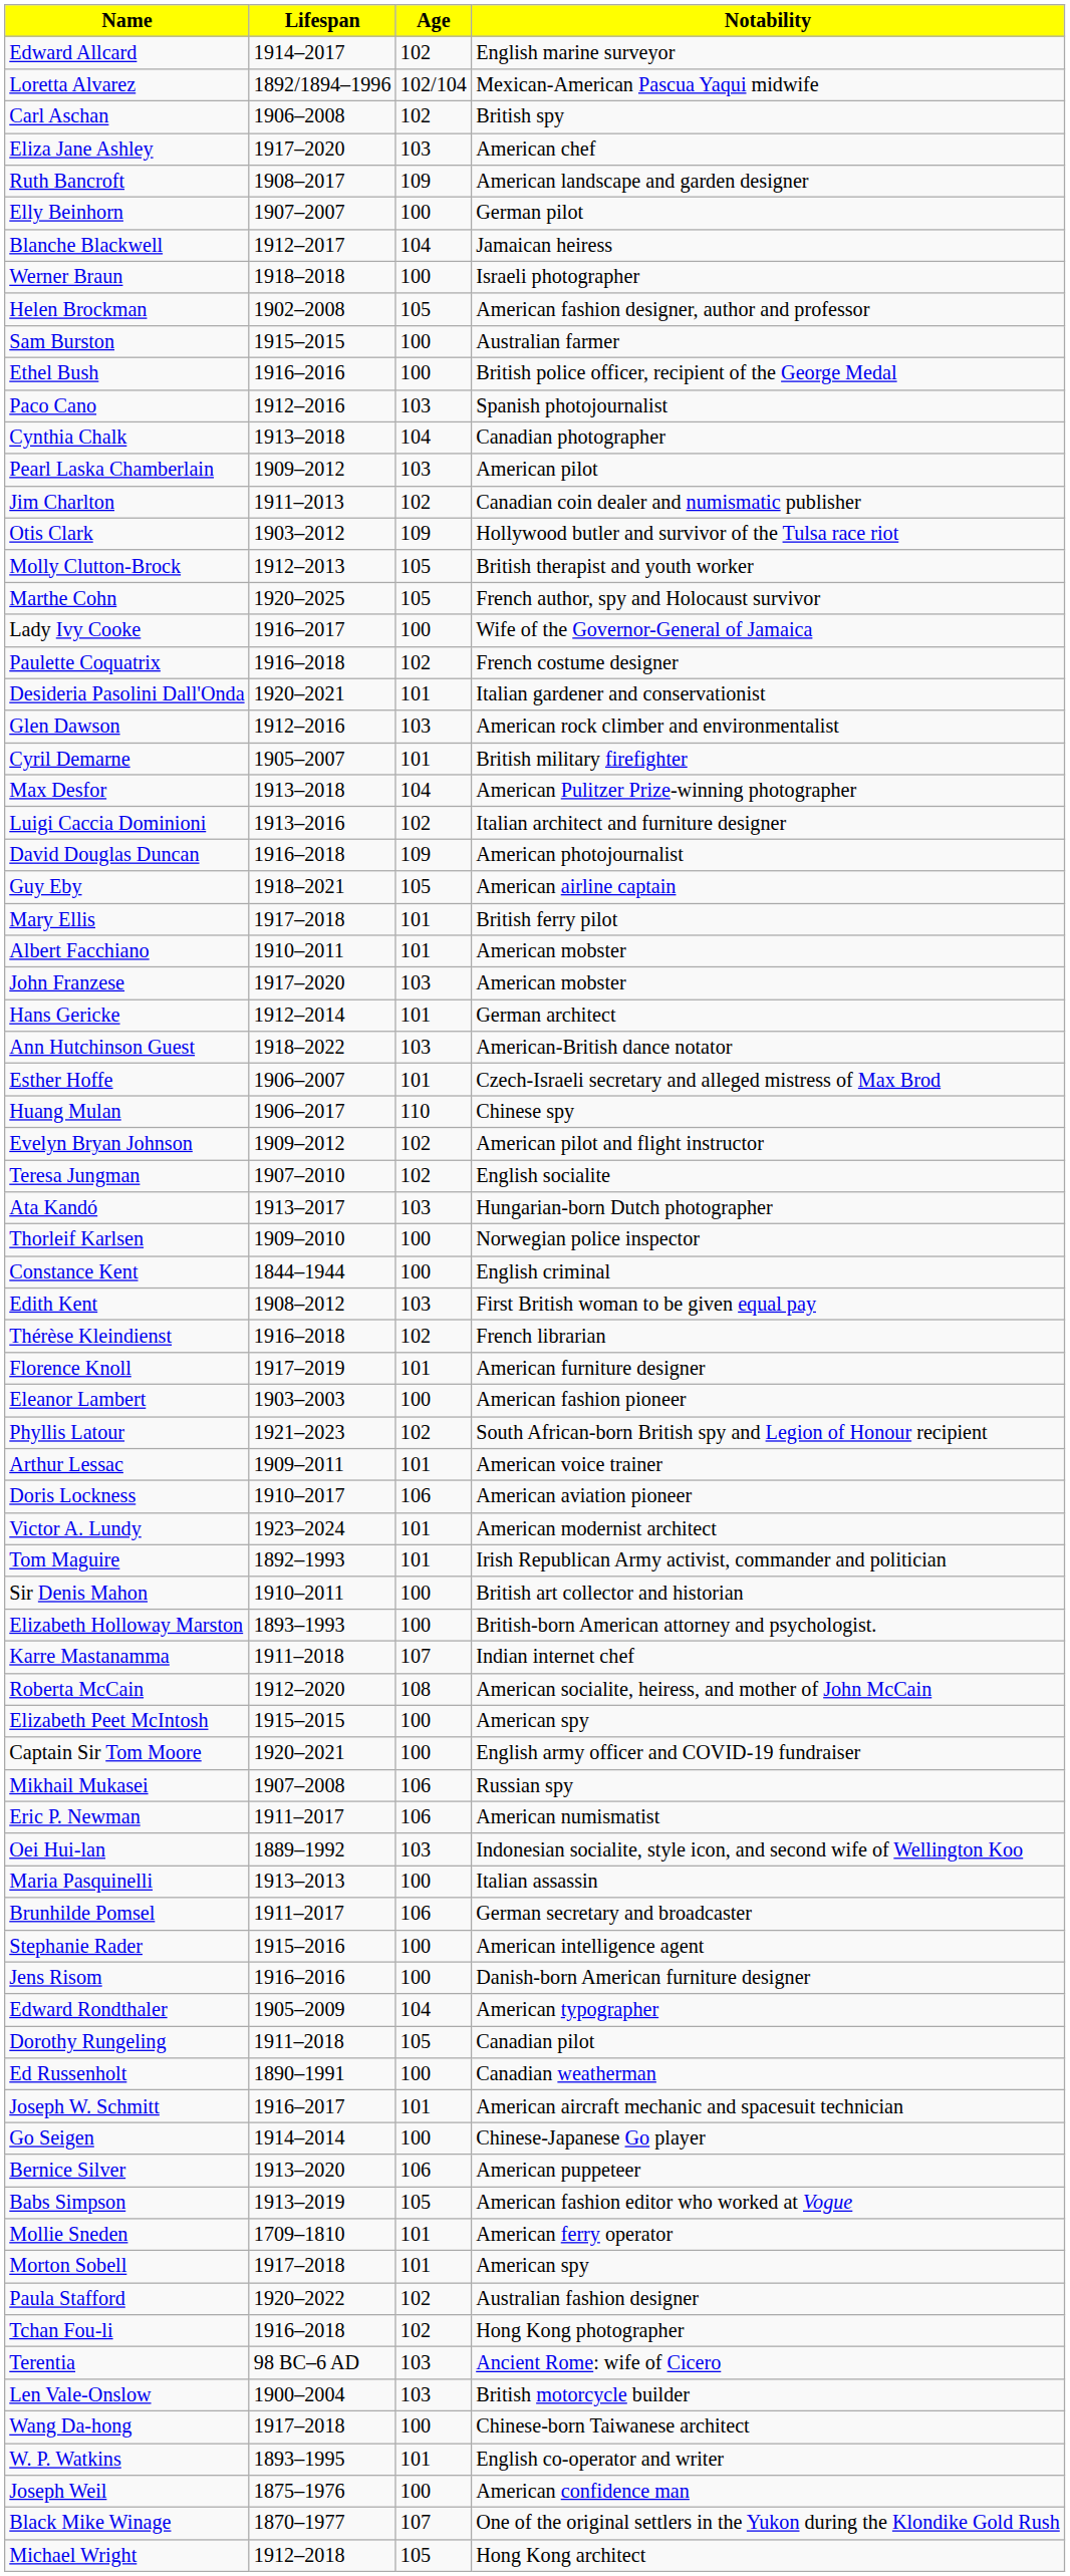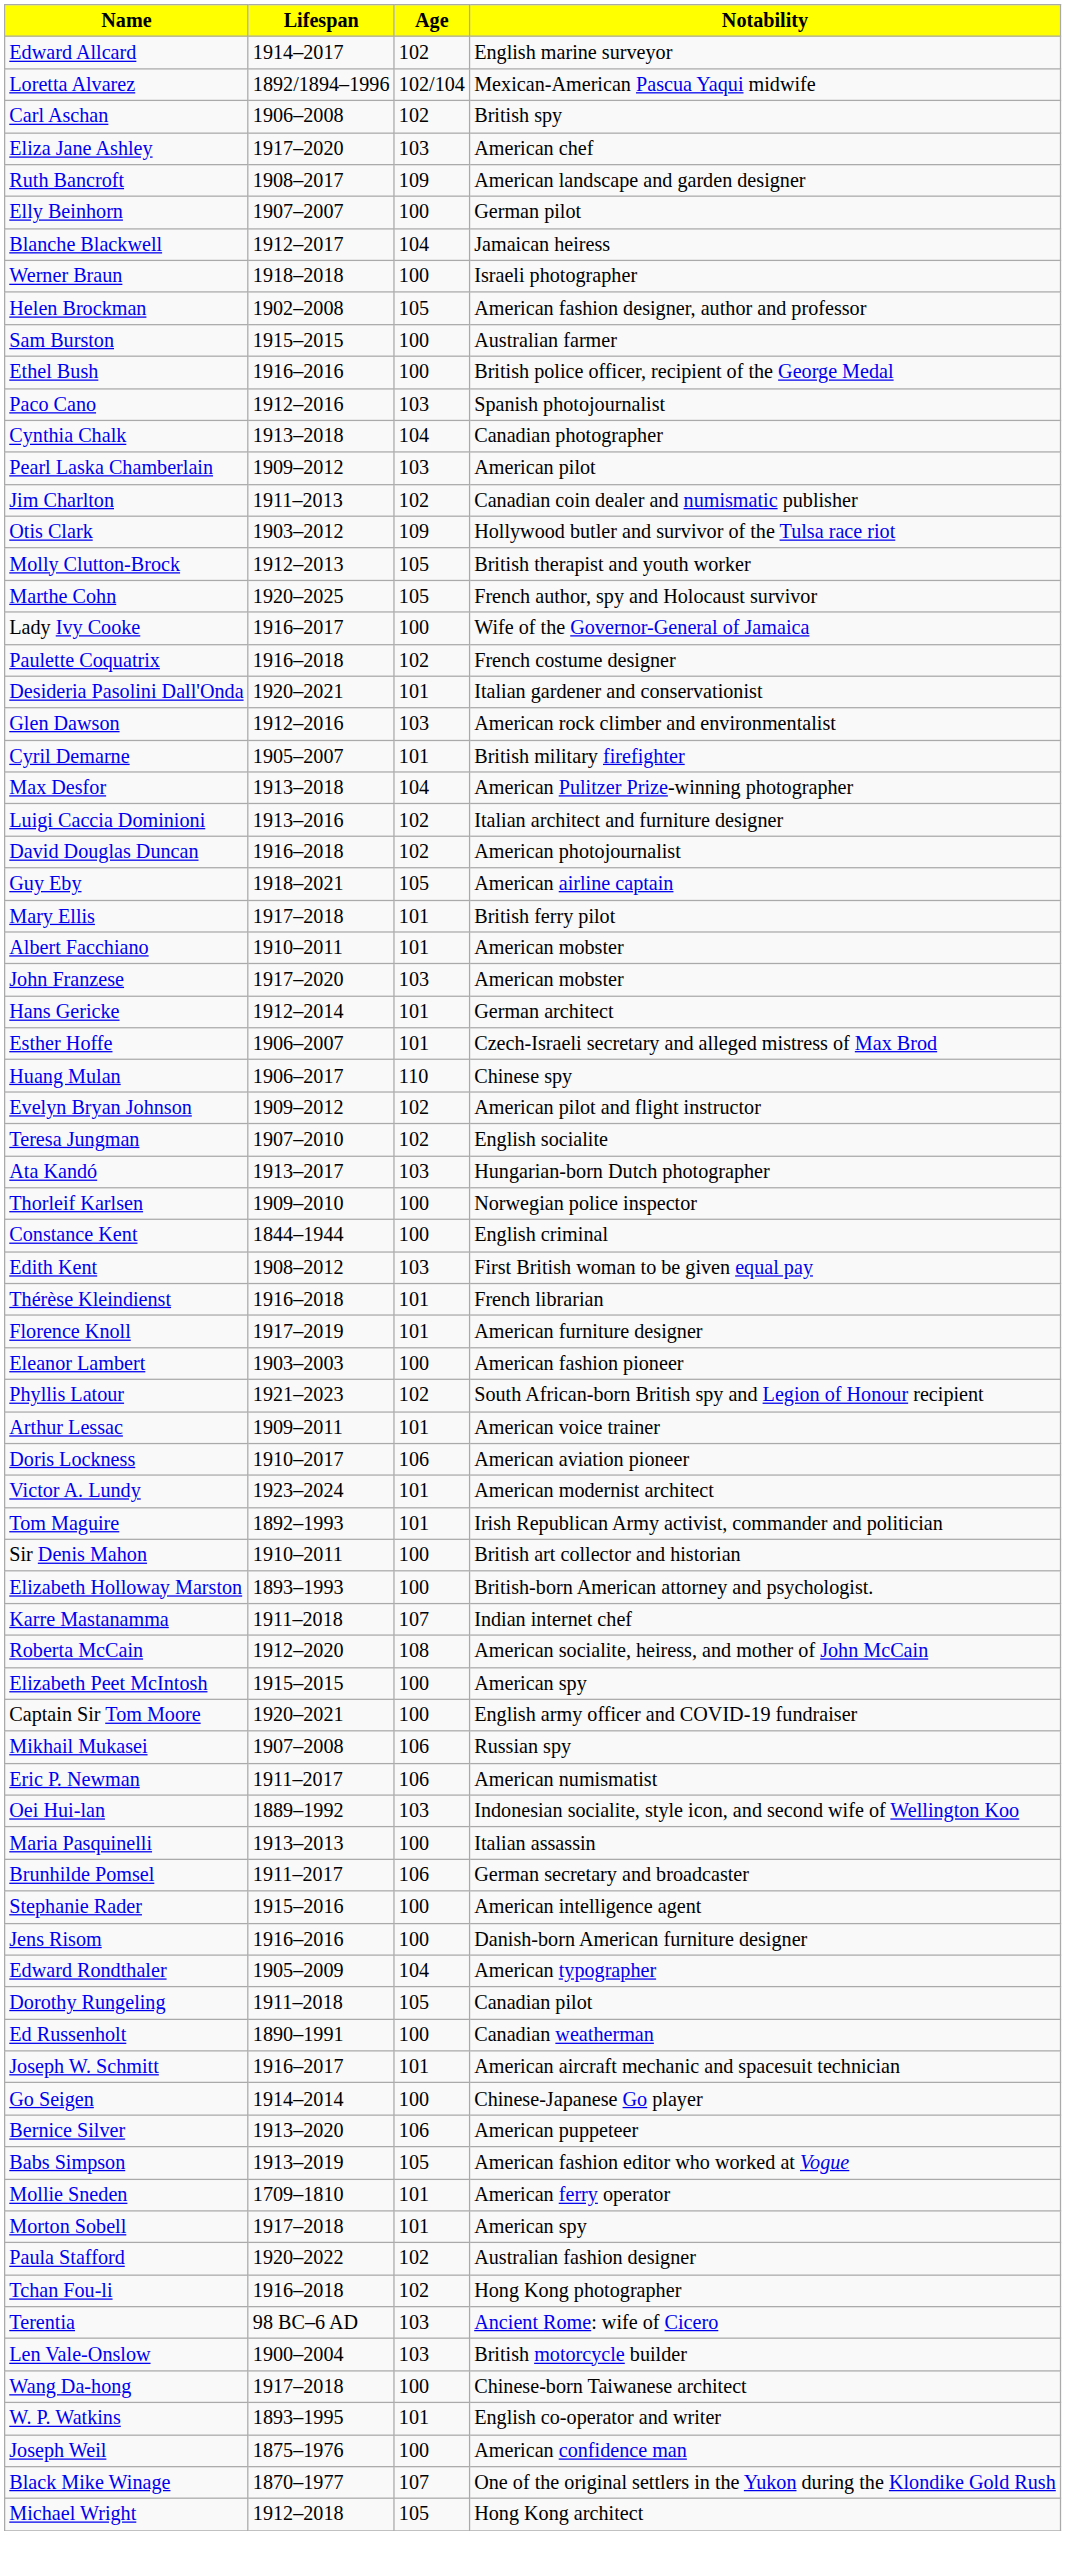 <table class="wikitable sortable">
 <tr>
 <th style="background-color: yellow">Name</th>
 <th style="background-color: yellow">Lifespan</th>
 <th style="background-color: yellow">Age</th>
 <th style="background-color: yellow">Notability</th>
 </tr>
 <tr>
 <td><a href='#'>Edward Allcard</a></td>
 <td>1914–2017</td>
 <td>102</td>
 <td>English marine surveyor</td>
 </tr>
 <tr>
 <td><a href='#'>Loretta Alvarez</a></td>
 <td>1892/1894–1996</td>
 <td>102/104</td>
 <td>Mexican-American <a href='#'>Pascua Yaqui</a> midwife</td>
 </tr>
 <tr>
 <td><a href='#'>Carl Aschan</a></td>
 <td>1906–2008</td>
 <td>102</td>
 <td>British spy</td>
 </tr>
 <tr>
 <td><a href='#'>Eliza Jane Ashley</a></td>
 <td>1917–2020</td>
 <td>103</td>
 <td>American chef</td>
 </tr>
 <tr>
 <td><a href='#'>Ruth Bancroft</a></td>
 <td>1908–2017</td>
 <td>109</td>
 <td>American landscape and garden designer</td>
 </tr>
 <tr>
 <td><a href='#'>Elly Beinhorn</a></td>
 <td>1907–2007</td>
 <td>100</td>
 <td>German pilot</td>
 </tr>
 <tr>
 <td><a href='#'>Blanche Blackwell</a></td>
 <td>1912–2017</td>
 <td>104</td>
 <td>Jamaican heiress</td>
 </tr>
 <tr>
 <td><a href='#'>Werner Braun</a></td>
 <td>1918–2018</td>
 <td>100</td>
 <td>Israeli photographer</td>
 </tr>
 <tr>
 <td><a href='#'>Helen Brockman</a></td>
 <td>1902–2008</td>
 <td>105</td>
 <td>American fashion designer, author and professor</td>
 </tr>
 <tr>
 <td><a href='#'>Sam Burston</a></td>
 <td>1915–2015</td>
 <td>100</td>
 <td>Australian farmer</td>
 </tr>
 <tr>
 <td><a href='#'>Ethel Bush</a></td>
 <td>1916–2016</td>
 <td>100</td>
 <td>British police officer, recipient of the <a href='#'>George Medal</a></td>
 </tr>
 <tr>
 <td><a href='#'>Paco Cano</a></td>
 <td>1912–2016</td>
 <td>103</td>
 <td>Spanish photojournalist</td>
 </tr>
 <tr>
 <td><a href='#'>Cynthia Chalk</a></td>
 <td>1913–2018</td>
 <td>104</td>
 <td>Canadian photographer</td>
 </tr>
 <tr>
 <td><a href='#'>Pearl Laska Chamberlain</a></td>
 <td>1909–2012</td>
 <td>103</td>
 <td>American pilot</td>
 </tr>
 <tr>
 <td><a href='#'>Jim Charlton</a></td>
 <td>1911–2013</td>
 <td>102</td>
 <td>Canadian coin dealer and <a href='#'>numismatic</a> publisher</td>
 </tr>
 <tr>
 <td><a href='#'>Otis Clark</a></td>
 <td>1903–2012</td>
 <td>109</td>
 <td>Hollywood butler and survivor of the <a href='#'>Tulsa race riot</a></td>
 </tr>
 <tr>
 <td><a href='#'>Molly Clutton-Brock</a></td>
 <td>1912–2013</td>
 <td>105</td>
 <td>British therapist and youth worker</td>
 </tr>
 <tr>
 <td><a href='#'>Marthe Cohn</a></td>
 <td>1920–2025</td>
 <td>105</td>
 <td>French author, spy and Holocaust survivor</td>
 </tr>
 <tr>
 <td>Lady <a href='#'>Ivy Cooke</a></td>
 <td>1916–2017</td>
 <td>100</td>
 <td>Wife of the <a href='#'>Governor-General of Jamaica</a></td>
 </tr>
 <tr>
 <td> <a href='#'>Paulette Coquatrix</a></td>
 <td>1916–2018</td>
 <td>102</td>
 <td>French costume designer</td>
 </tr>
 <tr>
 <td><a href='#'>Desideria Pasolini Dall'Onda</a></td>
 <td>1920–2021</td>
 <td>101</td>
 <td>Italian gardener and conservationist</td>
 </tr>
 <tr>
 <td><a href='#'>Glen Dawson</a></td>
 <td>1912–2016</td>
 <td>103</td>
 <td>American rock climber and environmentalist</td>
 </tr>
 <tr>
 <td><a href='#'>Cyril Demarne</a></td>
 <td>1905–2007</td>
 <td>101</td>
 <td>British military <a href='#'>firefighter</a></td>
 </tr>
 <tr>
 <td><a href='#'>Max Desfor</a></td>
 <td>1913–2018</td>
 <td>104</td>
 <td>American <a href='#'>Pulitzer Prize</a>-winning photographer</td>
 </tr>
 <tr>
 <td><a href='#'>Luigi Caccia Dominioni</a></td>
 <td>1913–2016</td>
 <td>102</td>
 <td>Italian architect and furniture designer</td>
 </tr>
 <tr>
 <td><a href='#'>David Douglas Duncan</a></td>
 <td>1916–2018</td>
-<td>109</td>
+<td>102</td>
 <td>American photojournalist</td>
 </tr>
 <tr>
 <td><a href='#'>Guy Eby</a></td>
 <td>1918–2021</td>
 <td>105</td>
 <td>American <a href='#'>airline captain</a></td>
 </tr>
 <tr>
 <td><a href='#'>Mary Ellis</a></td>
 <td>1917–2018</td>
 <td>101</td>
 <td>British ferry pilot</td>
 </tr>
 <tr>
 <td><a href='#'>Albert Facchiano</a></td>
 <td>1910–2011</td>
 <td>101</td>
 <td>American mobster</td>
 </tr>
 <tr>
 <td><a href='#'>John Franzese</a></td>
 <td>1917–2020</td>
 <td>103</td>
 <td>American mobster</td>
 </tr>
 <tr>
 <td><a href='#'>Hans Gericke</a></td>
 <td>1912–2014</td>
 <td>101</td>
 <td>German architect</td>
-</tr>
-<tr>
-<td><a href='#'>Ann Hutchinson Guest</a></td>
-<td>1918–2022</td>
-<td>103</td>
-<td>American-British dance notator</td>
 </tr>
 <tr>
 <td><a href='#'>Esther Hoffe</a></td>
 <td>1906–2007</td>
 <td>101</td>
 <td>Czech-Israeli secretary and alleged mistress of <a href='#'>Max Brod</a></td>
 </tr>
 <tr>
 <td><a href='#'>Huang Mulan</a></td>
 <td>1906–2017</td>
 <td>110</td>
 <td>Chinese spy</td>
 </tr>
 <tr>
 <td><a href='#'>Evelyn Bryan Johnson</a></td>
 <td>1909–2012</td>
 <td>102</td>
 <td>American pilot and flight instructor</td>
 </tr>
 <tr>
 <td><a href='#'>Teresa Jungman</a></td>
 <td>1907–2010</td>
 <td>102</td>
 <td>English socialite</td>
 </tr>
 <tr>
 <td><a href='#'>Ata Kandó</a></td>
 <td>1913–2017</td>
 <td>103</td>
 <td>Hungarian-born Dutch photographer</td>
 </tr>
 <tr>
 <td><a href='#'>Thorleif Karlsen</a></td>
 <td>1909–2010</td>
 <td>100</td>
 <td>Norwegian police inspector</td>
 </tr>
 <tr>
 <td><a href='#'>Constance Kent</a></td>
 <td>1844–1944</td>
 <td>100</td>
 <td>English criminal</td>
 </tr>
 <tr>
 <td><a href='#'>Edith Kent</a></td>
 <td>1908–2012</td>
 <td>103</td>
 <td>First British woman to be given <a href='#'>equal pay</a></td>
 </tr>
 <tr>
 <td><a href='#'>Thérèse Kleindienst</a></td>
 <td>1916–2018</td>
-<td>102</td>
+<td>101</td>
 <td>French librarian</td>
 </tr>
 <tr>
 <td><a href='#'>Florence Knoll</a></td>
 <td>1917–2019</td>
 <td>101</td>
 <td>American furniture designer</td>
 </tr>
 <tr>
 <td><a href='#'>Eleanor Lambert</a></td>
 <td>1903–2003</td>
 <td>100</td>
 <td>American fashion pioneer</td>
 </tr>
 <tr>
 <td><a href='#'>Phyllis Latour</a></td>
 <td>1921–2023</td>
 <td>102</td>
 <td>South African-born British spy and <a href='#'>Legion of Honour</a> recipient</td>
 </tr>
 <tr>
 <td><a href='#'>Arthur Lessac</a></td>
 <td>1909–2011</td>
 <td>101</td>
 <td>American voice trainer</td>
 </tr>
 <tr>
 <td><a href='#'>Doris Lockness</a></td>
 <td>1910–2017</td>
 <td>106</td>
 <td>American aviation pioneer</td>
 </tr>
 <tr>
 <td><a href='#'>Victor A. Lundy</a></td>
 <td>1923–2024</td>
 <td>101</td>
 <td>American modernist architect</td>
 </tr>
 <tr>
 <td><a href='#'>Tom Maguire</a></td>
 <td>1892–1993</td>
 <td>101</td>
 <td>Irish Republican Army activist, commander and politician</td>
 </tr>
 <tr>
 <td>Sir <a href='#'>Denis Mahon</a></td>
 <td>1910–2011</td>
 <td>100</td>
 <td>British art collector and historian</td>
 </tr>
 <tr>
 <td><a href='#'>Elizabeth Holloway Marston</a></td>
 <td>1893–1993</td>
 <td>100</td>
 <td>British-born American attorney and psychologist.</td>
 </tr>
 <tr>
 <td><a href='#'>Karre Mastanamma</a></td>
 <td>1911–2018</td>
 <td>107</td>
 <td>Indian internet chef</td>
 </tr>
 <tr>
 <td><a href='#'>Roberta McCain</a></td>
 <td>1912–2020</td>
 <td>108</td>
 <td>American socialite, heiress, and mother of <a href='#'>John McCain</a></td>
 </tr>
 <tr>
 <td><a href='#'>Elizabeth Peet McIntosh</a></td>
 <td>1915–2015</td>
 <td>100</td>
 <td>American spy</td>
 </tr>
 <tr>
 <td>Captain Sir <a href='#'>Tom Moore</a></td>
 <td>1920–2021</td>
 <td>100</td>
 <td>English army officer and COVID-19 fundraiser</td>
 </tr>
 <tr>
 <td><a href='#'>Mikhail Mukasei</a></td>
 <td>1907–2008</td>
 <td>106</td>
 <td>Russian spy</td>
 </tr>
 <tr>
 <td><a href='#'>Eric P. Newman</a></td>
 <td>1911–2017</td>
 <td>106</td>
 <td>American numismatist</td>
 </tr>
 <tr>
 <td><a href='#'>Oei Hui-lan</a></td>
 <td>1889–1992</td>
 <td>103</td>
 <td>Indonesian socialite, style icon, and second wife of <a href='#'>Wellington Koo</a></td>
 </tr>
 <tr>
 <td><a href='#'>Maria Pasquinelli</a></td>
 <td>1913–2013</td>
 <td>100</td>
 <td>Italian assassin</td>
 </tr>
 <tr>
 <td><a href='#'>Brunhilde Pomsel</a></td>
 <td>1911–2017</td>
 <td>106</td>
 <td>German secretary and broadcaster</td>
 </tr>
 <tr>
 <td><a href='#'>Stephanie Rader</a></td>
 <td>1915–2016</td>
 <td>100</td>
 <td>American intelligence agent</td>
 </tr>
 <tr>
 <td><a href='#'>Jens Risom</a></td>
 <td>1916–2016</td>
 <td>100</td>
 <td>Danish-born American furniture designer</td>
 </tr>
 <tr>
 <td><a href='#'>Edward Rondthaler</a></td>
 <td>1905–2009</td>
 <td>104</td>
 <td>American <a href='#'>typographer</a></td>
 </tr>
 <tr>
 <td><a href='#'>Dorothy Rungeling</a></td>
 <td>1911–2018</td>
 <td>105</td>
 <td>Canadian pilot</td>
 </tr>
 <tr>
 <td><a href='#'>Ed Russenholt</a></td>
 <td>1890–1991</td>
 <td>100</td>
 <td>Canadian <a href='#'>weatherman</a></td>
 </tr>
 <tr>
 <td><a href='#'>Joseph W. Schmitt</a></td>
 <td>1916–2017</td>
 <td>101</td>
 <td>American aircraft mechanic and spacesuit technician</td>
 </tr>
 <tr>
 <td><a href='#'>Go Seigen</a></td>
 <td>1914–2014</td>
 <td>100</td>
 <td>Chinese-Japanese <a href='#'>Go</a> player</td>
 </tr>
 <tr>
 <td><a href='#'>Bernice Silver</a></td>
 <td>1913–2020</td>
 <td>106</td>
 <td>American puppeteer</td>
 </tr>
 <tr>
 <td><a href='#'>Babs Simpson</a></td>
 <td>1913–2019</td>
 <td>105</td>
 <td>American fashion editor who worked at <em><a href='#'>Vogue</a></em></td>
 </tr>
 <tr>
 <td><a href='#'>Mollie Sneden</a></td>
 <td>1709–1810</td>
 <td>101</td>
 <td>American <a href='#'>ferry</a> operator</td>
 </tr>
 <tr>
 <td><a href='#'>Morton Sobell</a></td>
 <td>1917–2018</td>
 <td>101</td>
 <td>American spy</td>
 </tr>
 <tr>
 <td><a href='#'>Paula Stafford</a></td>
 <td>1920–2022</td>
 <td>102</td>
 <td>Australian fashion designer</td>
 </tr>
 <tr>
 <td><a href='#'>Tchan Fou-li</a></td>
 <td>1916–2018</td>
 <td>102</td>
 <td>Hong Kong photographer</td>
 </tr>
 <tr>
 <td><a href='#'>Terentia</a></td>
 <td>98 BC–6 AD</td>
 <td>103</td>
 <td><a href='#'>Ancient Rome</a>: wife of <a href='#'>Cicero</a></td>
 </tr>
 <tr>
 <td><a href='#'>Len Vale-Onslow</a></td>
 <td>1900–2004</td>
 <td>103</td>
 <td>British <a href='#'>motorcycle</a> builder</td>
 </tr>
 <tr>
 <td><a href='#'>Wang Da-hong</a></td>
 <td>1917–2018</td>
 <td>100</td>
 <td>Chinese-born Taiwanese architect</td>
 </tr>
 <tr>
 <td><a href='#'>W. P. Watkins</a></td>
 <td>1893–1995</td>
 <td>101</td>
 <td>English co-operator and writer</td>
 </tr>
 <tr>
 <td><a href='#'>Joseph Weil</a></td>
 <td>1875–1976</td>
 <td>100</td>
 <td>American <a href='#'>confidence man</a></td>
 </tr>
 <tr>
 <td><a href='#'>Black Mike Winage</a></td>
 <td>1870–1977</td>
 <td>107</td>
 <td>One of the original settlers in the <a href='#'>Yukon</a> during the <a href='#'>Klondike Gold Rush</a></td>
 </tr>
 <tr>
 <td><a href='#'>Michael Wright</a></td>
 <td>1912–2018</td>
 <td>105</td>
 <td>Hong Kong architect</td>
 </tr>
 </table>
